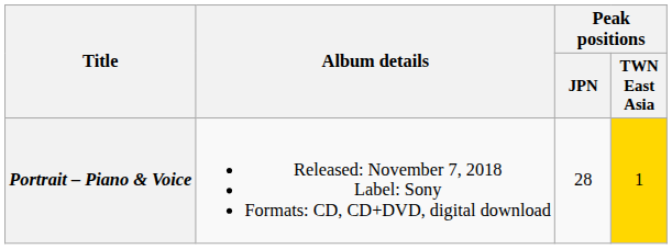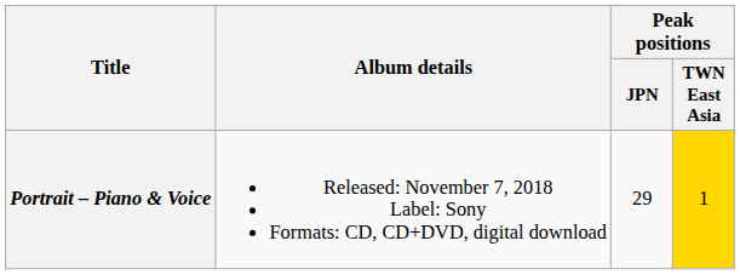 <table class="wikitable plainrowheaders" style="text-align:center;">
 <tr>
 <th rowspan="2">Title</th>
 <th rowspan="2">Album details</th>
 <th colspan="2">Peak positions</th>
 </tr>
 <tr>
 <th scope="col" style="width:3em;font-size:90%;">JPN<br></th>
 <th scope="col" style="width:3em;font-size:90%;">TWN East Asia<br></th>
 </tr>
 <tr>
 <th scope="row"><em>Portrait – Piano & Voice</em></th>
 <td><br><ul><li>Released: November 7, 2018</li><li>Label: Sony</li><li>Formats: CD, CD+DVD, digital download</li></ul></td>
-<td>28</td>
+<td>29</td>
 <td style="background: gold;">1</td>
 </tr>
 </table>
